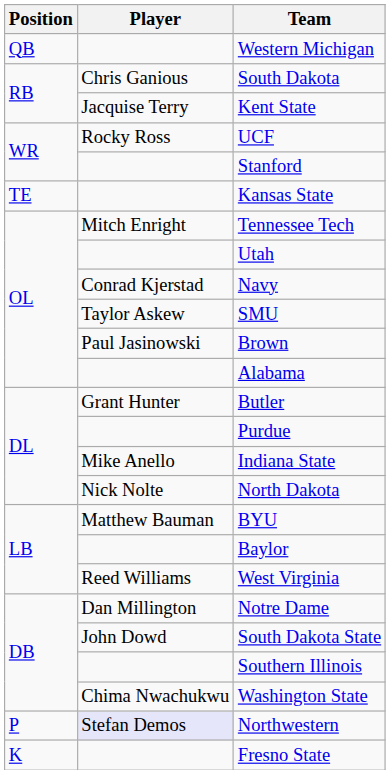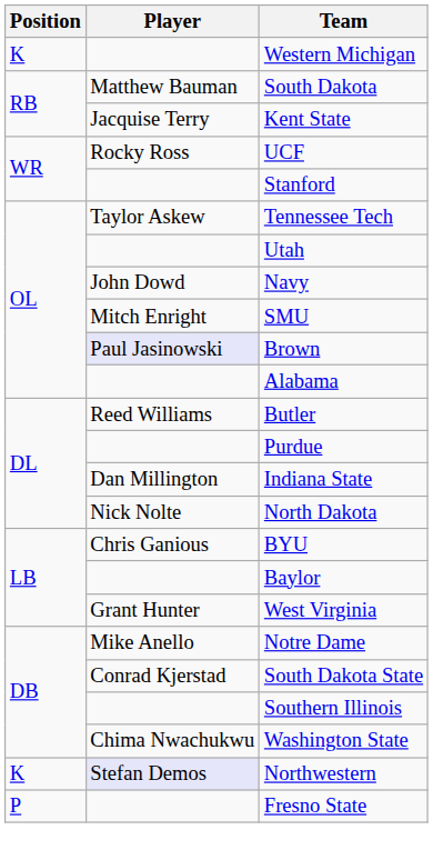 <table class="wikitable sortable">
 <tr>
 <th>Position</th>
 <th>Player</th>
 <th>Team</th>
 </tr>
 <tr>
-<td><a href='#'>QB</a></td>
+<td><a href='#'>K</a></td>
 <td></td>
 <td><a href='#'>Western Michigan</a></td>
 </tr>
 <tr>
 <td rowspan="2"><a href='#'>RB</a></td>
-<td>Chris Ganious</td>
+<td>Matthew Bauman</td>
 <td><a href='#'>South Dakota</a></td>
 </tr>
 <tr>
 <td>Jacquise Terry</td>
 <td><a href='#'>Kent State</a></td>
 </tr>
 <tr>
 <td rowspan="2"><a href='#'>WR</a></td>
 <td>Rocky Ross</td>
 <td><a href='#'>UCF</a></td>
 </tr>
 <tr>
 <td></td>
 <td><a href='#'>Stanford</a></td>
 </tr>
 <tr>
-<td><a href='#'>TE</a></td>
-<td></td>
-<td><a href='#'>Kansas State</a></td>
-</tr>
-<tr>
 <td rowspan="6"><a href='#'>OL</a></td>
-<td>Mitch Enright</td>
+<td>Taylor Askew</td>
 <td><a href='#'>Tennessee Tech</a></td>
 </tr>
 <tr>
 <td></td>
 <td><a href='#'>Utah</a></td>
 </tr>
 <tr>
-<td>Conrad Kjerstad</td>
+<td>John Dowd</td>
 <td><a href='#'>Navy</a></td>
 </tr>
 <tr>
-<td>Taylor Askew</td>
+<td>Mitch Enright</td>
 <td><a href='#'>SMU</a></td>
 </tr>
 <tr>
-<td>Paul Jasinowski</td>
+<td style="background: lavender;">Paul Jasinowski</td>
 <td><a href='#'>Brown</a></td>
 </tr>
 <tr>
 <td></td>
 <td><a href='#'>Alabama</a></td>
 </tr>
 <tr>
 <td rowspan="4"><a href='#'>DL</a></td>
-<td>Grant Hunter</td>
+<td>Reed Williams</td>
 <td><a href='#'>Butler</a></td>
 </tr>
 <tr>
 <td></td>
 <td><a href='#'>Purdue</a></td>
 </tr>
 <tr>
-<td>Mike Anello</td>
+<td>Dan Millington</td>
 <td><a href='#'>Indiana State</a></td>
 </tr>
 <tr>
 <td>Nick Nolte</td>
 <td><a href='#'>North Dakota</a></td>
 </tr>
 <tr>
 <td rowspan="3"><a href='#'>LB</a></td>
-<td>Matthew Bauman</td>
+<td>Chris Ganious</td>
 <td><a href='#'>BYU</a></td>
 </tr>
 <tr>
 <td></td>
 <td><a href='#'>Baylor</a></td>
 </tr>
 <tr>
-<td>Reed Williams</td>
+<td>Grant Hunter</td>
 <td><a href='#'>West Virginia</a></td>
 </tr>
 <tr>
 <td rowspan="4"><a href='#'>DB</a></td>
-<td>Dan Millington</td>
+<td>Mike Anello</td>
 <td><a href='#'>Notre Dame</a></td>
 </tr>
 <tr>
-<td>John Dowd</td>
+<td>Conrad Kjerstad</td>
 <td><a href='#'>South Dakota State</a></td>
 </tr>
 <tr>
 <td></td>
 <td><a href='#'>Southern Illinois</a></td>
 </tr>
 <tr>
 <td>Chima Nwachukwu</td>
 <td><a href='#'>Washington State</a></td>
 </tr>
 <tr>
-<td><a href='#'>P</a></td>
+<td><a href='#'>K</a></td>
 <td style="background: lavender;">Stefan Demos</td>
 <td><a href='#'>Northwestern</a></td>
 </tr>
 <tr>
-<td><a href='#'>K</a></td>
+<td><a href='#'>P</a></td>
 <td></td>
 <td><a href='#'>Fresno State</a></td>
 </tr>
 </table>
